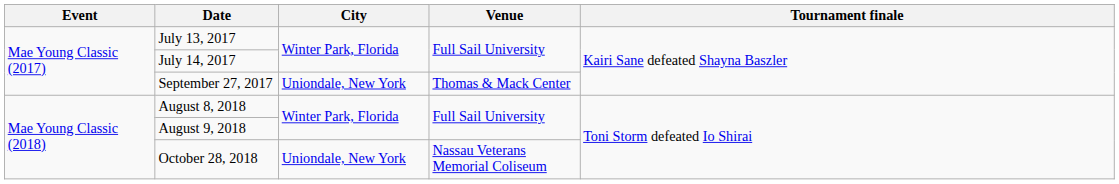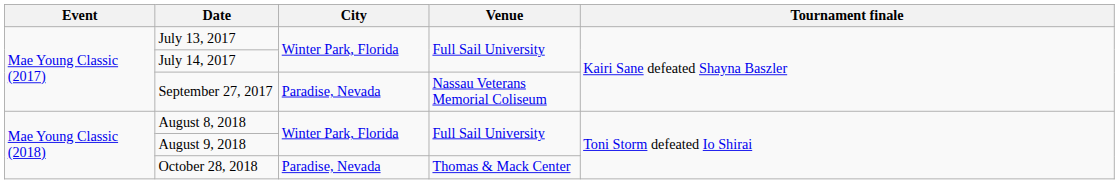 <table class="wikitable">
 <tr>
 <th width="11%">Event</th>
 <th width="9%">Date</th>
 <th width="11%">City</th>
 <th width="11%">Venue</th>
 <th width="39%">Tournament finale</th>
 </tr>
 <tr>
 <td rowspan="3"><a href='#'>Mae Young Classic (2017)</a></td>
 <td>July 13, 2017</td>
 <td rowspan="2"><a href='#'>Winter Park, Florida</a></td>
 <td rowspan="2"><a href='#'>Full Sail University</a></td>
 <td rowspan="3"><a href='#'>Kairi Sane</a> defeated <a href='#'>Shayna Baszler</a></td>
 </tr>
 <tr>
 <td>July 14, 2017</td>
 </tr>
 <tr>
 <td>September 27, 2017</td>
-<td><a href='#'>Uniondale, New York</a></td>
-<td><a href='#'>Thomas & Mack Center</a></td>
+<td><a href='#'>Paradise, Nevada</a></td>
+<td><a href='#'>Nassau Veterans Memorial Coliseum</a></td>
 </tr>
 <tr>
 <td rowspan="3"><a href='#'>Mae Young Classic (2018)</a></td>
 <td>August 8, 2018</td>
 <td rowspan="2"><a href='#'>Winter Park, Florida</a></td>
 <td rowspan="2"><a href='#'>Full Sail University</a></td>
 <td rowspan="3"><a href='#'>Toni Storm</a> defeated <a href='#'>Io Shirai</a></td>
 </tr>
 <tr>
 <td>August 9, 2018</td>
 </tr>
 <tr>
 <td>October 28, 2018</td>
-<td><a href='#'>Uniondale, New York</a></td>
-<td><a href='#'>Nassau Veterans Memorial Coliseum</a></td>
+<td><a href='#'>Paradise, Nevada</a></td>
+<td><a href='#'>Thomas & Mack Center</a></td>
 </tr>
 </table>
